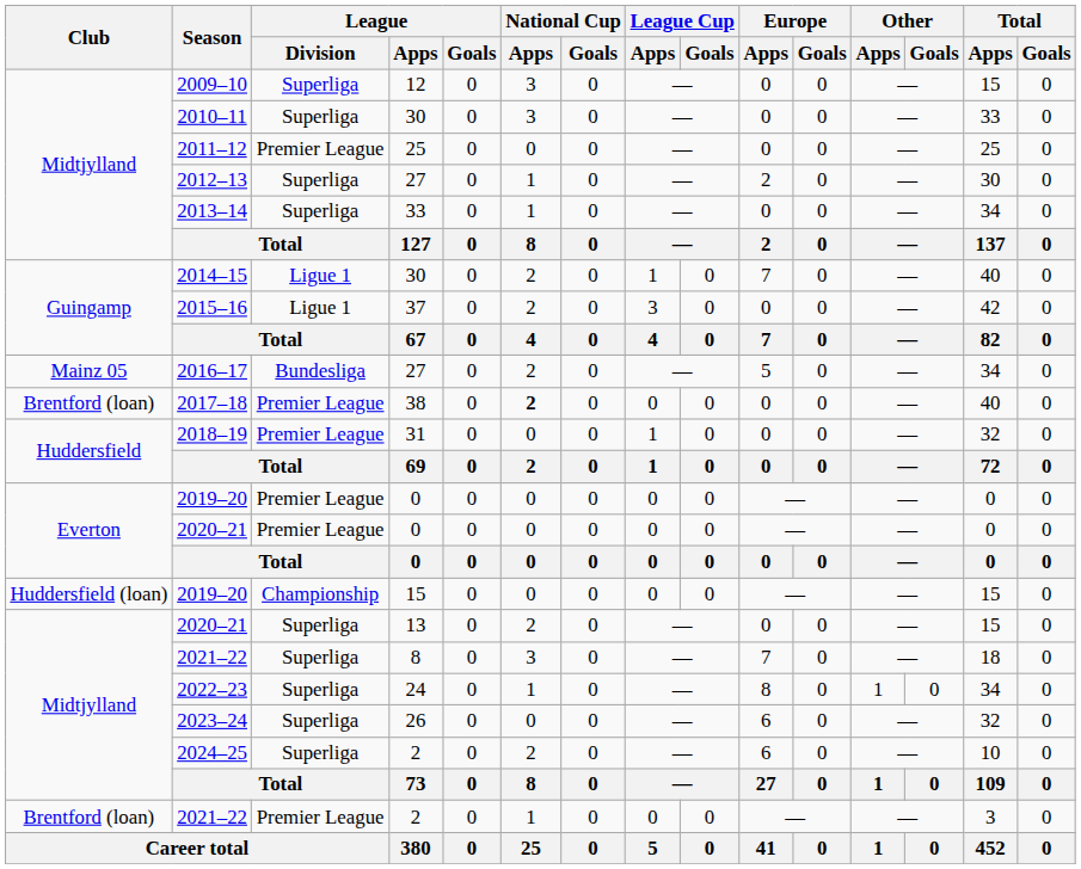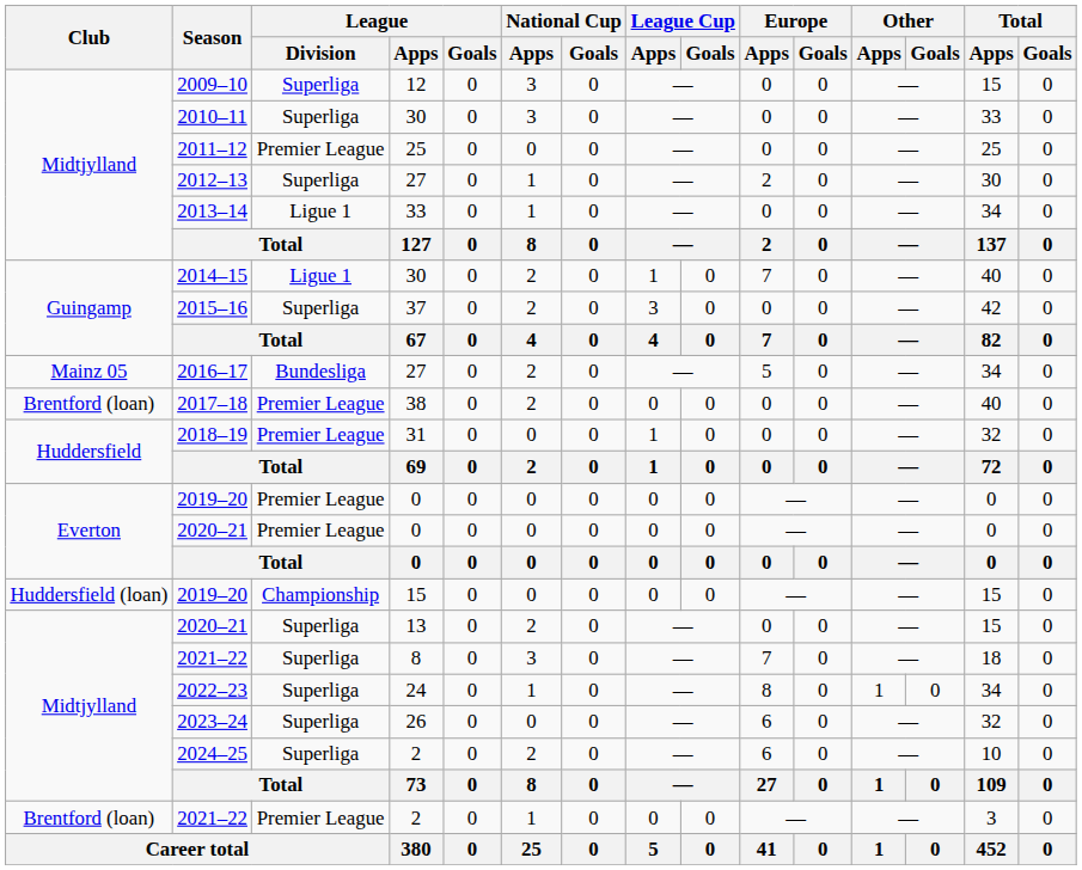 <table class="wikitable" style="text-align: center">
 <tr>
 <th rowspan=2>Club</th>
 <th rowspan=2>Season</th>
 <th colspan=3>League</th>
 <th colspan=2>National Cup</th>
 <th colspan=2><a href='#'>League Cup</a></th>
 <th colspan=2>Europe</th>
 <th colspan=2>Other</th>
 <th colspan=2>Total</th>
 </tr>
 <tr>
 <th>Division</th>
 <th>Apps</th>
 <th>Goals</th>
 <th>Apps</th>
 <th>Goals</th>
 <th>Apps</th>
 <th>Goals</th>
 <th>Apps</th>
 <th>Goals</th>
 <th>Apps</th>
 <th>Goals</th>
 <th>Apps</th>
 <th>Goals</th>
 </tr>
 <tr>
 <td rowspan=6><a href='#'>Midtjylland</a></td>
 <td><a href='#'>2009–10</a></td>
 <td><a href='#'>Superliga</a></td>
 <td>12</td>
 <td>0</td>
 <td>3</td>
 <td>0</td>
 <td colspan=2>—</td>
 <td>0</td>
 <td>0</td>
 <td colspan=2>—</td>
 <td>15</td>
 <td>0</td>
 </tr>
 <tr>
 <td><a href='#'>2010–11</a></td>
 <td>Superliga</td>
 <td>30</td>
 <td>0</td>
 <td>3</td>
 <td>0</td>
 <td colspan=2>—</td>
 <td>0</td>
 <td>0</td>
 <td colspan=2>—</td>
 <td>33</td>
 <td>0</td>
 </tr>
 <tr>
 <td><a href='#'>2011–12</a></td>
 <td>Premier League</td>
 <td>25</td>
 <td>0</td>
 <td>0</td>
 <td>0</td>
 <td colspan=2>—</td>
 <td>0</td>
 <td>0</td>
 <td colspan=2>—</td>
 <td>25</td>
 <td>0</td>
 </tr>
 <tr>
 <td><a href='#'>2012–13</a></td>
 <td>Superliga</td>
 <td>27</td>
 <td>0</td>
 <td>1</td>
 <td>0</td>
 <td colspan=2>—</td>
 <td>2</td>
 <td>0</td>
 <td colspan=2>—</td>
 <td>30</td>
 <td>0</td>
 </tr>
 <tr>
 <td><a href='#'>2013–14</a></td>
-<td>Superliga</td>
+<td>Ligue 1</td>
 <td>33</td>
 <td>0</td>
 <td>1</td>
 <td>0</td>
 <td colspan=2>—</td>
 <td>0</td>
 <td>0</td>
 <td colspan=2>—</td>
 <td>34</td>
 <td>0</td>
 </tr>
 <tr>
 <th colspan=2>Total</th>
 <th>127</th>
 <th>0</th>
 <th>8</th>
 <th>0</th>
 <th colspan=2>—</th>
 <th>2</th>
 <th>0</th>
 <th colspan=2>—</th>
 <th>137</th>
 <th>0</th>
 </tr>
 <tr>
 <td rowspan=3><a href='#'>Guingamp</a></td>
 <td><a href='#'>2014–15</a></td>
 <td><a href='#'>Ligue 1</a></td>
 <td>30</td>
 <td>0</td>
 <td>2</td>
 <td>0</td>
 <td>1</td>
 <td>0</td>
 <td>7</td>
 <td>0</td>
 <td colspan=2>—</td>
 <td>40</td>
 <td>0</td>
 </tr>
 <tr>
 <td><a href='#'>2015–16</a></td>
-<td>Ligue 1</td>
+<td>Superliga</td>
 <td>37</td>
 <td>0</td>
 <td>2</td>
 <td>0</td>
 <td>3</td>
 <td>0</td>
 <td>0</td>
 <td>0</td>
 <td colspan=2>—</td>
 <td>42</td>
 <td>0</td>
 </tr>
 <tr>
 <th colspan=2>Total</th>
 <th>67</th>
 <th>0</th>
 <th>4</th>
 <th>0</th>
 <th>4</th>
 <th>0</th>
 <th>7</th>
 <th>0</th>
 <th colspan=2>—</th>
 <th>82</th>
 <th>0</th>
 </tr>
 <tr>
 <td><a href='#'>Mainz 05</a></td>
 <td><a href='#'>2016–17</a></td>
 <td><a href='#'>Bundesliga</a></td>
 <td>27</td>
 <td>0</td>
 <td>2</td>
 <td>0</td>
 <td colspan=2>—</td>
 <td>5</td>
 <td>0</td>
 <td colspan=2>—</td>
 <td>34</td>
 <td>0</td>
 </tr>
 <tr>
 <td><a href='#'>Brentford</a> (loan)</td>
 <td><a href='#'>2017–18</a></td>
 <td><a href='#'>Premier League</a></td>
 <td>38</td>
 <td>0</td>
-<td><strong>2</strong></td>
+<td>2</td>
 <td>0</td>
 <td>0</td>
 <td>0</td>
 <td>0</td>
 <td>0</td>
 <td colspan=2>—</td>
 <td>40</td>
 <td>0</td>
 </tr>
 <tr>
 <td rowspan="2"><a href='#'>Huddersfield</a></td>
 <td><a href='#'>2018–19</a></td>
 <td><a href='#'>Premier League</a></td>
 <td>31</td>
 <td>0</td>
 <td>0</td>
 <td>0</td>
 <td>1</td>
 <td>0</td>
 <td>0</td>
 <td>0</td>
 <td colspan=2>—</td>
 <td>32</td>
 <td>0</td>
 </tr>
 <tr>
 <th colspan=2>Total</th>
 <th>69</th>
 <th>0</th>
 <th>2</th>
 <th>0</th>
 <th>1</th>
 <th>0</th>
 <th>0</th>
 <th>0</th>
 <th colspan=2>—</th>
 <th>72</th>
 <th>0</th>
 </tr>
 <tr>
 <td rowspan=3><a href='#'>Everton</a></td>
 <td><a href='#'>2019–20</a></td>
 <td>Premier League</td>
 <td>0</td>
 <td>0</td>
 <td>0</td>
 <td>0</td>
 <td>0</td>
 <td>0</td>
 <td colspan=2>—</td>
 <td colspan=2>—</td>
 <td>0</td>
 <td>0</td>
 </tr>
 <tr>
 <td><a href='#'>2020–21</a></td>
 <td>Premier League</td>
 <td>0</td>
 <td>0</td>
 <td>0</td>
 <td>0</td>
 <td>0</td>
 <td>0</td>
 <td colspan=2>—</td>
 <td colspan=2>—</td>
 <td>0</td>
 <td>0</td>
 </tr>
 <tr>
 <th colspan=2>Total</th>
 <th>0</th>
 <th>0</th>
 <th>0</th>
 <th>0</th>
 <th>0</th>
 <th>0</th>
 <th>0</th>
 <th>0</th>
 <th colspan=2>—</th>
 <th>0</th>
 <th>0</th>
 </tr>
 <tr>
 <td><a href='#'>Huddersfield</a> (loan)</td>
 <td><a href='#'>2019–20</a></td>
 <td><a href='#'>Championship</a></td>
 <td>15</td>
 <td>0</td>
 <td>0</td>
 <td>0</td>
 <td>0</td>
 <td>0</td>
 <td colspan=2>—</td>
 <td colspan=2>—</td>
 <td>15</td>
 <td>0</td>
 </tr>
 <tr>
 <td rowspan=6><a href='#'>Midtjylland</a></td>
 <td><a href='#'>2020–21</a></td>
 <td>Superliga</td>
 <td>13</td>
 <td>0</td>
 <td>2</td>
 <td>0</td>
 <td colspan=2>—</td>
 <td>0</td>
 <td>0</td>
 <td colspan=2>—</td>
 <td>15</td>
 <td>0</td>
 </tr>
 <tr>
 <td><a href='#'>2021–22</a></td>
 <td>Superliga</td>
 <td>8</td>
 <td>0</td>
 <td>3</td>
 <td>0</td>
 <td colspan=2>—</td>
 <td>7</td>
 <td>0</td>
 <td colspan=2>—</td>
 <td>18</td>
 <td>0</td>
 </tr>
 <tr>
 <td><a href='#'>2022–23</a></td>
 <td>Superliga</td>
 <td>24</td>
 <td>0</td>
 <td>1</td>
 <td>0</td>
 <td colspan=2>—</td>
 <td>8</td>
 <td>0</td>
 <td>1</td>
 <td>0</td>
 <td>34</td>
 <td>0</td>
 </tr>
 <tr>
 <td><a href='#'>2023–24</a></td>
 <td>Superliga</td>
 <td>26</td>
 <td>0</td>
 <td>0</td>
 <td>0</td>
 <td colspan=2>—</td>
 <td>6</td>
 <td>0</td>
 <td colspan=2>—</td>
 <td>32</td>
 <td>0</td>
 </tr>
 <tr>
 <td><a href='#'>2024–25</a></td>
 <td>Superliga</td>
 <td>2</td>
 <td>0</td>
 <td>2</td>
 <td>0</td>
 <td colspan=2>—</td>
 <td>6</td>
 <td>0</td>
 <td colspan=2>—</td>
 <td>10</td>
 <td>0</td>
 </tr>
 <tr>
 <th colspan=2>Total</th>
 <th>73</th>
 <th>0</th>
 <th>8</th>
 <th>0</th>
 <th colspan=2>—</th>
 <th>27</th>
 <th>0</th>
 <th>1</th>
 <th>0</th>
 <th>109</th>
 <th>0</th>
 </tr>
 <tr>
 <td><a href='#'>Brentford</a> (loan)</td>
 <td><a href='#'>2021–22</a></td>
 <td>Premier League</td>
 <td>2</td>
 <td>0</td>
 <td>1</td>
 <td>0</td>
 <td>0</td>
 <td>0</td>
 <td colspan=2>—</td>
 <td colspan=2>—</td>
 <td>3</td>
 <td>0</td>
 </tr>
 <tr>
 <th colspan=3>Career total</th>
 <th>380</th>
 <th>0</th>
 <th>25</th>
 <th>0</th>
 <th>5</th>
 <th>0</th>
 <th>41</th>
 <th>0</th>
 <th>1</th>
 <th>0</th>
 <th>452</th>
 <th>0</th>
 </tr>
 </table>
